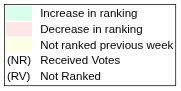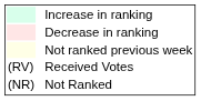 <table style="border:1px solid black;">
 <tr>
 <td style="background:#D8FFEB; width:20px;"></td>
 <td> </td>
 <td>Increase in ranking</td>
 </tr>
 <tr>
 <td style="background:#FFE6E6; width:20px;"></td>
 <td> </td>
 <td>Decrease in ranking</td>
 </tr>
 <tr>
 <td style="background:#FFFFE6; width:20px;"></td>
 <td> </td>
 <td>Not ranked previous week</td>
 </tr>
 <tr>
-<td>(NR)</td>
+<td>(RV)</td>
 <td> </td>
 <td>Received Votes</td>
 </tr>
 <tr>
-<td>(RV)</td>
+<td>(NR)</td>
 <td> </td>
 <td>Not Ranked</td>
 </tr>
 </table>
